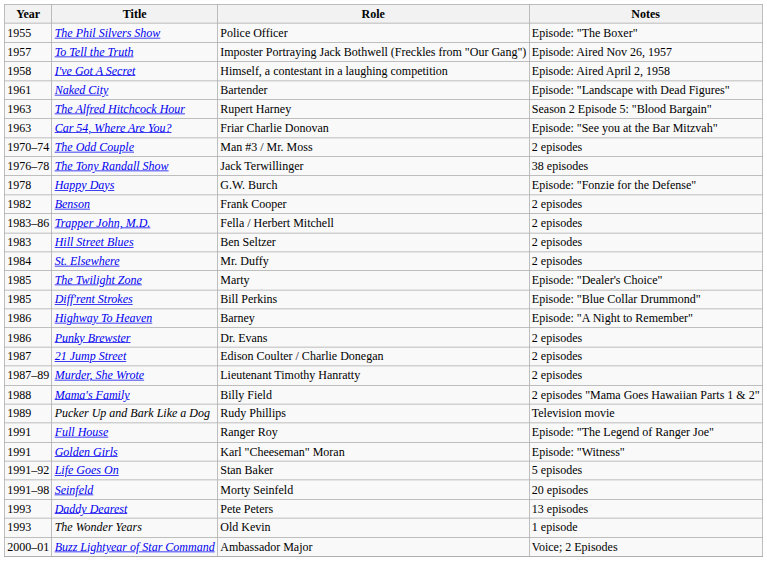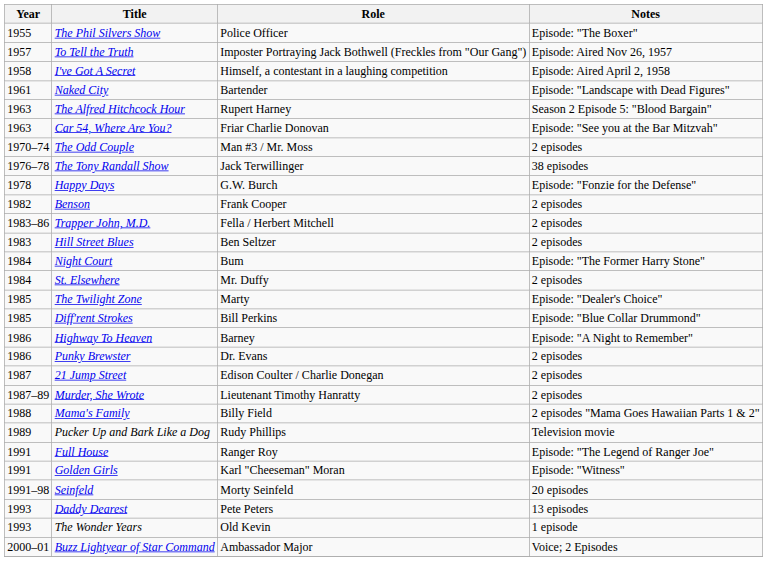 <table class="wikitable">
 <tr>
 <th>Year</th>
 <th>Title</th>
 <th>Role</th>
 <th>Notes</th>
 </tr>
 <tr>
 <td>1955</td>
 <td><em><a href='#'>The Phil Silvers Show</a></em></td>
 <td>Police Officer</td>
 <td>Episode: "The Boxer"</td>
 </tr>
 <tr>
 <td>1957</td>
 <td><em><a href='#'>To Tell the Truth</a></em></td>
 <td>Imposter Portraying Jack Bothwell (Freckles from "Our Gang")</td>
 <td>Episode: Aired Nov 26, 1957</td>
 </tr>
 <tr>
 <td>1958</td>
 <td><em><a href='#'>I've Got A Secret</a></em></td>
 <td>Himself, a contestant in a laughing competition</td>
 <td>Episode: Aired April 2, 1958</td>
 </tr>
 <tr>
 <td>1961</td>
 <td><em><a href='#'>Naked City</a></em></td>
 <td>Bartender</td>
 <td>Episode: "Landscape with Dead Figures"</td>
 </tr>
 <tr>
 <td>1963</td>
 <td><em><a href='#'>The Alfred Hitchcock Hour</a></em></td>
 <td>Rupert Harney</td>
 <td>Season 2 Episode 5: "Blood Bargain"</td>
 </tr>
 <tr>
 <td>1963</td>
 <td><em><a href='#'>Car 54, Where Are You?</a></em></td>
 <td>Friar Charlie Donovan</td>
 <td>Episode: "See you at the Bar Mitzvah"</td>
 </tr>
 <tr>
 <td>1970–74</td>
 <td><em><a href='#'>The Odd Couple</a></em></td>
 <td>Man #3 / Mr. Moss</td>
 <td>2 episodes</td>
 </tr>
 <tr>
 <td>1976–78</td>
 <td><em><a href='#'>The Tony Randall Show</a></em></td>
 <td>Jack Terwillinger</td>
 <td>38 episodes</td>
 </tr>
 <tr>
 <td>1978</td>
 <td><em><a href='#'>Happy Days</a></em></td>
 <td>G.W. Burch</td>
 <td>Episode: "Fonzie for the Defense"</td>
 </tr>
 <tr>
 <td>1982</td>
 <td><em><a href='#'>Benson</a></em></td>
 <td>Frank Cooper</td>
 <td>2 episodes</td>
 </tr>
 <tr>
 <td>1983–86</td>
 <td><em><a href='#'>Trapper John, M.D.</a></em></td>
 <td>Fella / Herbert Mitchell</td>
 <td>2 episodes</td>
 </tr>
 <tr>
 <td>1983</td>
 <td><em><a href='#'>Hill Street Blues</a></em></td>
 <td>Ben Seltzer</td>
 <td>2 episodes</td>
 </tr>
 <tr>
 <td>1984</td>
+<td><em><a href='#'>Night Court</a></em></td>
+<td>Bum</td>
+<td>Episode: "The Former Harry Stone"</td>
+</tr>
+<tr>
+<td>1984</td>
 <td><em><a href='#'>St. Elsewhere</a></em></td>
 <td>Mr. Duffy</td>
 <td>2 episodes</td>
 </tr>
 <tr>
 <td>1985</td>
 <td><em><a href='#'>The Twilight Zone</a></em></td>
 <td>Marty</td>
 <td>Episode: "Dealer's Choice"</td>
 </tr>
 <tr>
 <td>1985</td>
 <td><em><a href='#'>Diff'rent Strokes</a></em></td>
 <td>Bill Perkins</td>
 <td>Episode: "Blue Collar Drummond"</td>
 </tr>
 <tr>
 <td>1986</td>
 <td><em><a href='#'>Highway To Heaven</a></em></td>
 <td>Barney</td>
 <td>Episode: "A Night to Remember"</td>
 </tr>
 <tr>
 <td>1986</td>
 <td><em><a href='#'>Punky Brewster</a></em></td>
 <td>Dr. Evans</td>
 <td>2 episodes</td>
 </tr>
 <tr>
 <td>1987</td>
 <td><em><a href='#'>21 Jump Street</a></em></td>
 <td>Edison Coulter / Charlie Donegan</td>
 <td>2 episodes</td>
 </tr>
 <tr>
 <td>1987–89</td>
 <td><em><a href='#'>Murder, She Wrote</a></em></td>
 <td>Lieutenant Timothy Hanratty</td>
 <td>2 episodes</td>
 </tr>
 <tr>
 <td>1988</td>
 <td><em><a href='#'>Mama's Family</a></em></td>
 <td>Billy Field</td>
 <td>2 episodes "Mama Goes Hawaiian Parts 1 & 2"</td>
 </tr>
 <tr>
 <td>1989</td>
 <td><em>Pucker Up and Bark Like a Dog</em></td>
 <td>Rudy Phillips</td>
 <td>Television movie</td>
 </tr>
 <tr>
 <td>1991</td>
 <td><em><a href='#'>Full House</a></em></td>
 <td>Ranger Roy</td>
 <td>Episode: "The Legend of Ranger Joe"</td>
 </tr>
 <tr>
 <td>1991</td>
 <td><em><a href='#'>Golden Girls</a></em></td>
 <td>Karl "Cheeseman" Moran</td>
 <td>Episode: "Witness"</td>
 </tr>
 <tr>
-<td>1991–92</td>
-<td><em><a href='#'>Life Goes On</a></em></td>
-<td>Stan Baker</td>
-<td>5 episodes</td>
-</tr>
-<tr>
 <td>1991–98</td>
 <td><em><a href='#'>Seinfeld</a></em></td>
 <td>Morty Seinfeld</td>
 <td>20 episodes</td>
 </tr>
 <tr>
 <td>1993</td>
 <td><em><a href='#'>Daddy Dearest</a></em></td>
 <td>Pete Peters</td>
 <td>13 episodes</td>
 </tr>
 <tr>
 <td>1993</td>
 <td><em>The  Wonder Years</em></td>
 <td>Old Kevin</td>
 <td>1 episode</td>
 </tr>
 <tr>
 <td>2000–01</td>
 <td><em><a href='#'>Buzz Lightyear of Star Command</a></em></td>
 <td>Ambassador Major</td>
 <td>Voice; 2 Episodes</td>
 </tr>
 <tr>
 </tr>
 </table>
